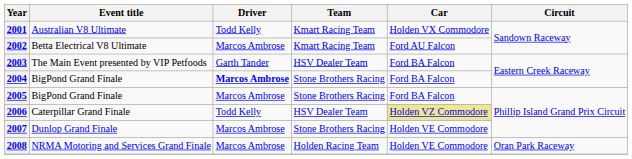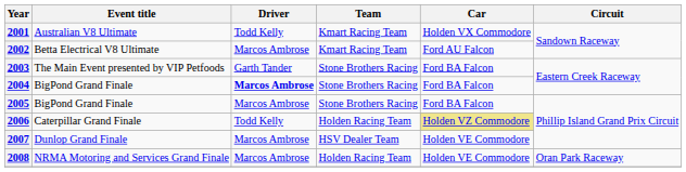 <table class="wikitable" style="font-size: 90%">
 <tr>
 <th>Year</th>
 <th>Event title</th>
 <th>Driver</th>
 <th>Team</th>
 <th>Car</th>
 <th>Circuit</th>
 </tr>
 <tr>
 <th><a href='#'>2001</a></th>
 <td><a href='#'>Australian V8 Ultimate</a></td>
 <td> <a href='#'>Todd Kelly</a></td>
 <td><a href='#'>Kmart Racing Team</a></td>
 <td><a href='#'>Holden VX Commodore</a></td>
 <td rowspan="2"><a href='#'>Sandown Raceway</a></td>
 </tr>
 <tr>
 <th><a href='#'>2002</a></th>
 <td>Betta Electrical V8 Ultimate</td>
 <td> <a href='#'>Marcos Ambrose</a></td>
 <td><a href='#'>Kmart Racing Team</a></td>
 <td><a href='#'>Ford AU Falcon</a></td>
 </tr>
 <tr>
 <th><a href='#'>2003</a></th>
 <td>The Main Event presented by VIP Petfoods</td>
 <td> <a href='#'>Garth Tander</a></td>
-<td><a href='#'>HSV Dealer Team</a></td>
+<td><a href='#'>Stone Brothers Racing</a></td>
 <td><a href='#'>Ford BA Falcon</a></td>
 <td rowspan="2"><a href='#'>Eastern Creek Raceway</a></td>
 </tr>
 <tr>
 <th><a href='#'>2004</a></th>
 <td>BigPond Grand Finale</td>
 <td><strong> <a href='#'>Marcos Ambrose</a></strong></td>
 <td><a href='#'>Stone Brothers Racing</a></td>
 <td><a href='#'>Ford BA Falcon</a></td>
 </tr>
 <tr>
 <th><a href='#'>2005</a></th>
 <td>BigPond Grand Finale</td>
 <td> <a href='#'>Marcos Ambrose</a></td>
 <td><a href='#'>Stone Brothers Racing</a></td>
 <td><a href='#'>Ford BA Falcon</a></td>
 <td rowspan="3"><a href='#'>Phillip Island Grand Prix Circuit</a></td>
 </tr>
 <tr>
 <th><a href='#'>2006</a></th>
 <td>Caterpillar Grand Finale</td>
 <td> <a href='#'>Todd Kelly</a></td>
-<td><a href='#'>HSV Dealer Team</a></td>
+<td><a href='#'>Holden Racing Team</a></td>
 <td style="background: khaki;"><a href='#'>Holden VZ Commodore</a></td>
 </tr>
 <tr>
 <th><a href='#'>2007</a></th>
 <td><a href='#'>Dunlop Grand Finale</a></td>
 <td> <a href='#'>Marcos Ambrose</a></td>
-<td><a href='#'>Stone Brothers Racing</a></td>
+<td><a href='#'>HSV Dealer Team</a></td>
 <td><a href='#'>Holden VE Commodore</a></td>
 </tr>
 <tr>
 <th><a href='#'>2008</a></th>
 <td><a href='#'>NRMA Motoring and Services Grand Finale</a></td>
 <td> <a href='#'>Marcos Ambrose</a></td>
 <td><a href='#'>Holden Racing Team</a></td>
 <td><a href='#'>Holden VE Commodore</a></td>
 <td><a href='#'>Oran Park Raceway</a></td>
 </tr>
 <tr>
 </tr>
 </table>
